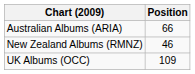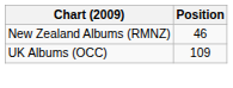 <table class="wikitable sortable">
 <tr>
 <th>Chart (2009)</th>
 <th>Position</th>
-</tr>
-<tr>
-<td>Australian Albums (ARIA)</td>
-<td style="text-align:center;">66</td>
 </tr>
 <tr>
 <td>New Zealand Albums (RMNZ)</td>
 <td style="text-align:center;">46</td>
 </tr>
 <tr>
 <td>UK Albums (OCC)</td>
 <td style="text-align:center;">109</td>
 </tr>
 </table>
